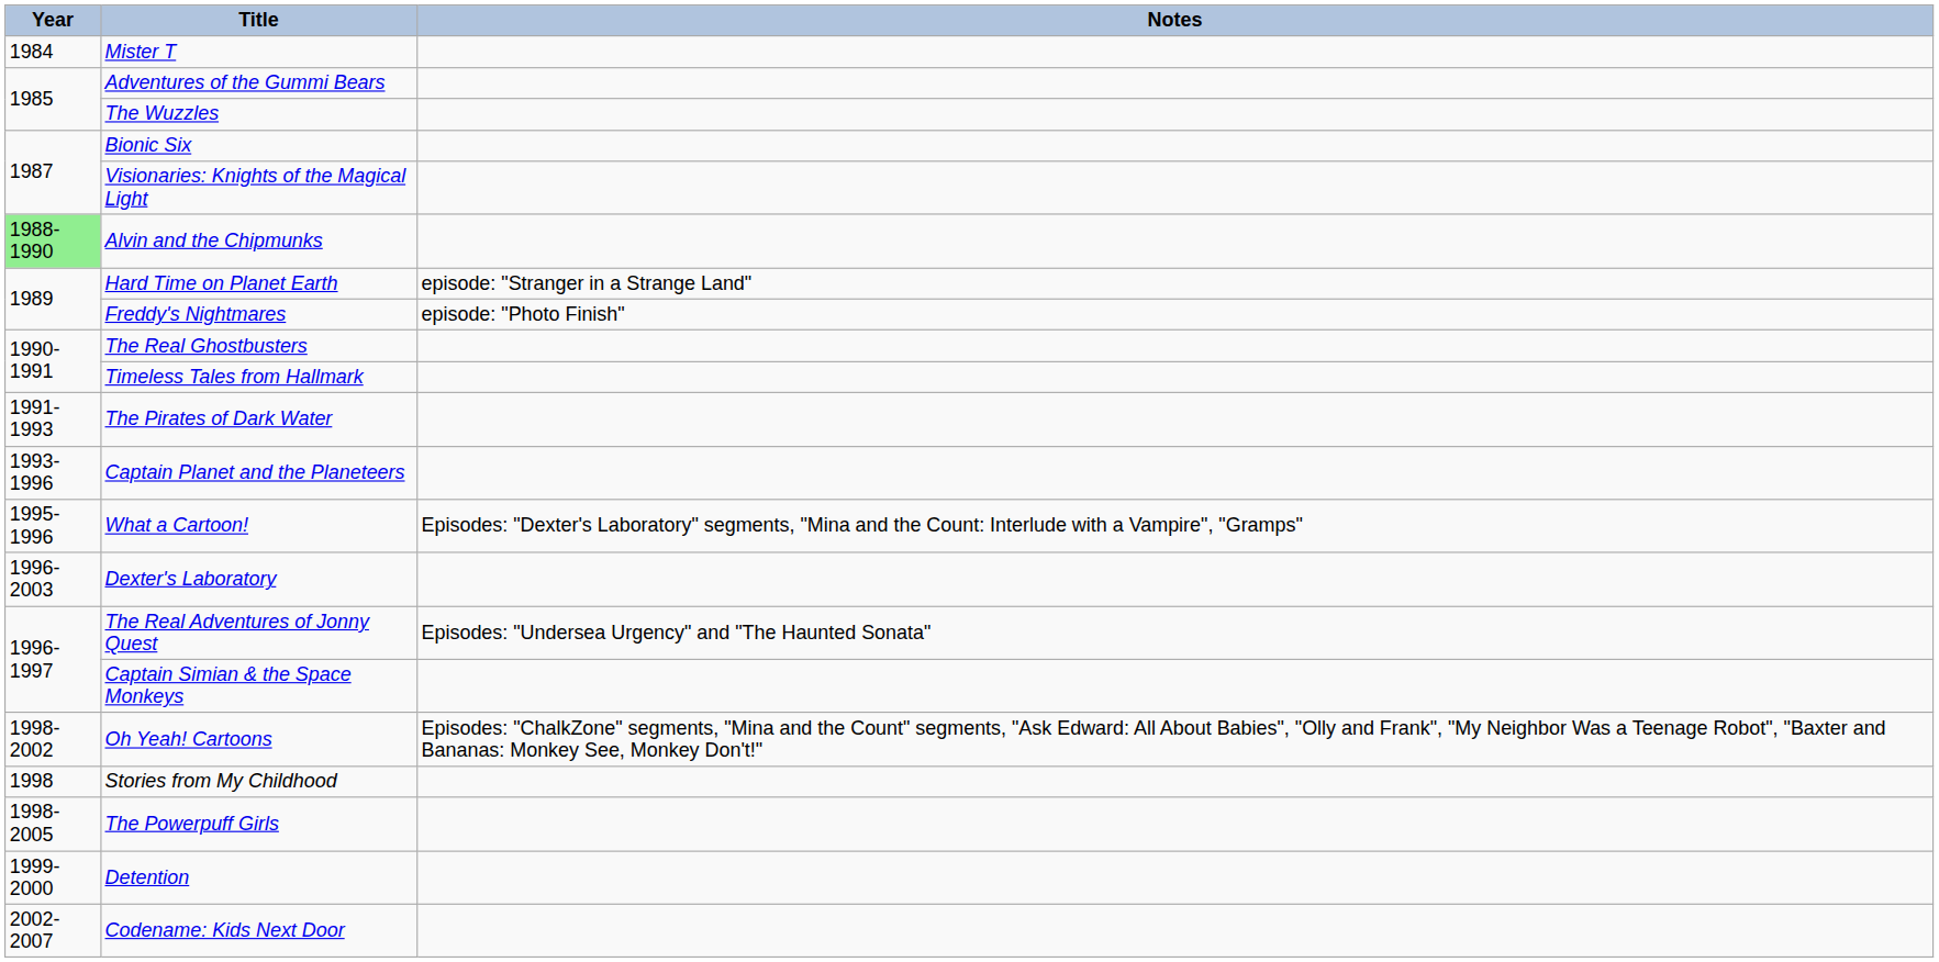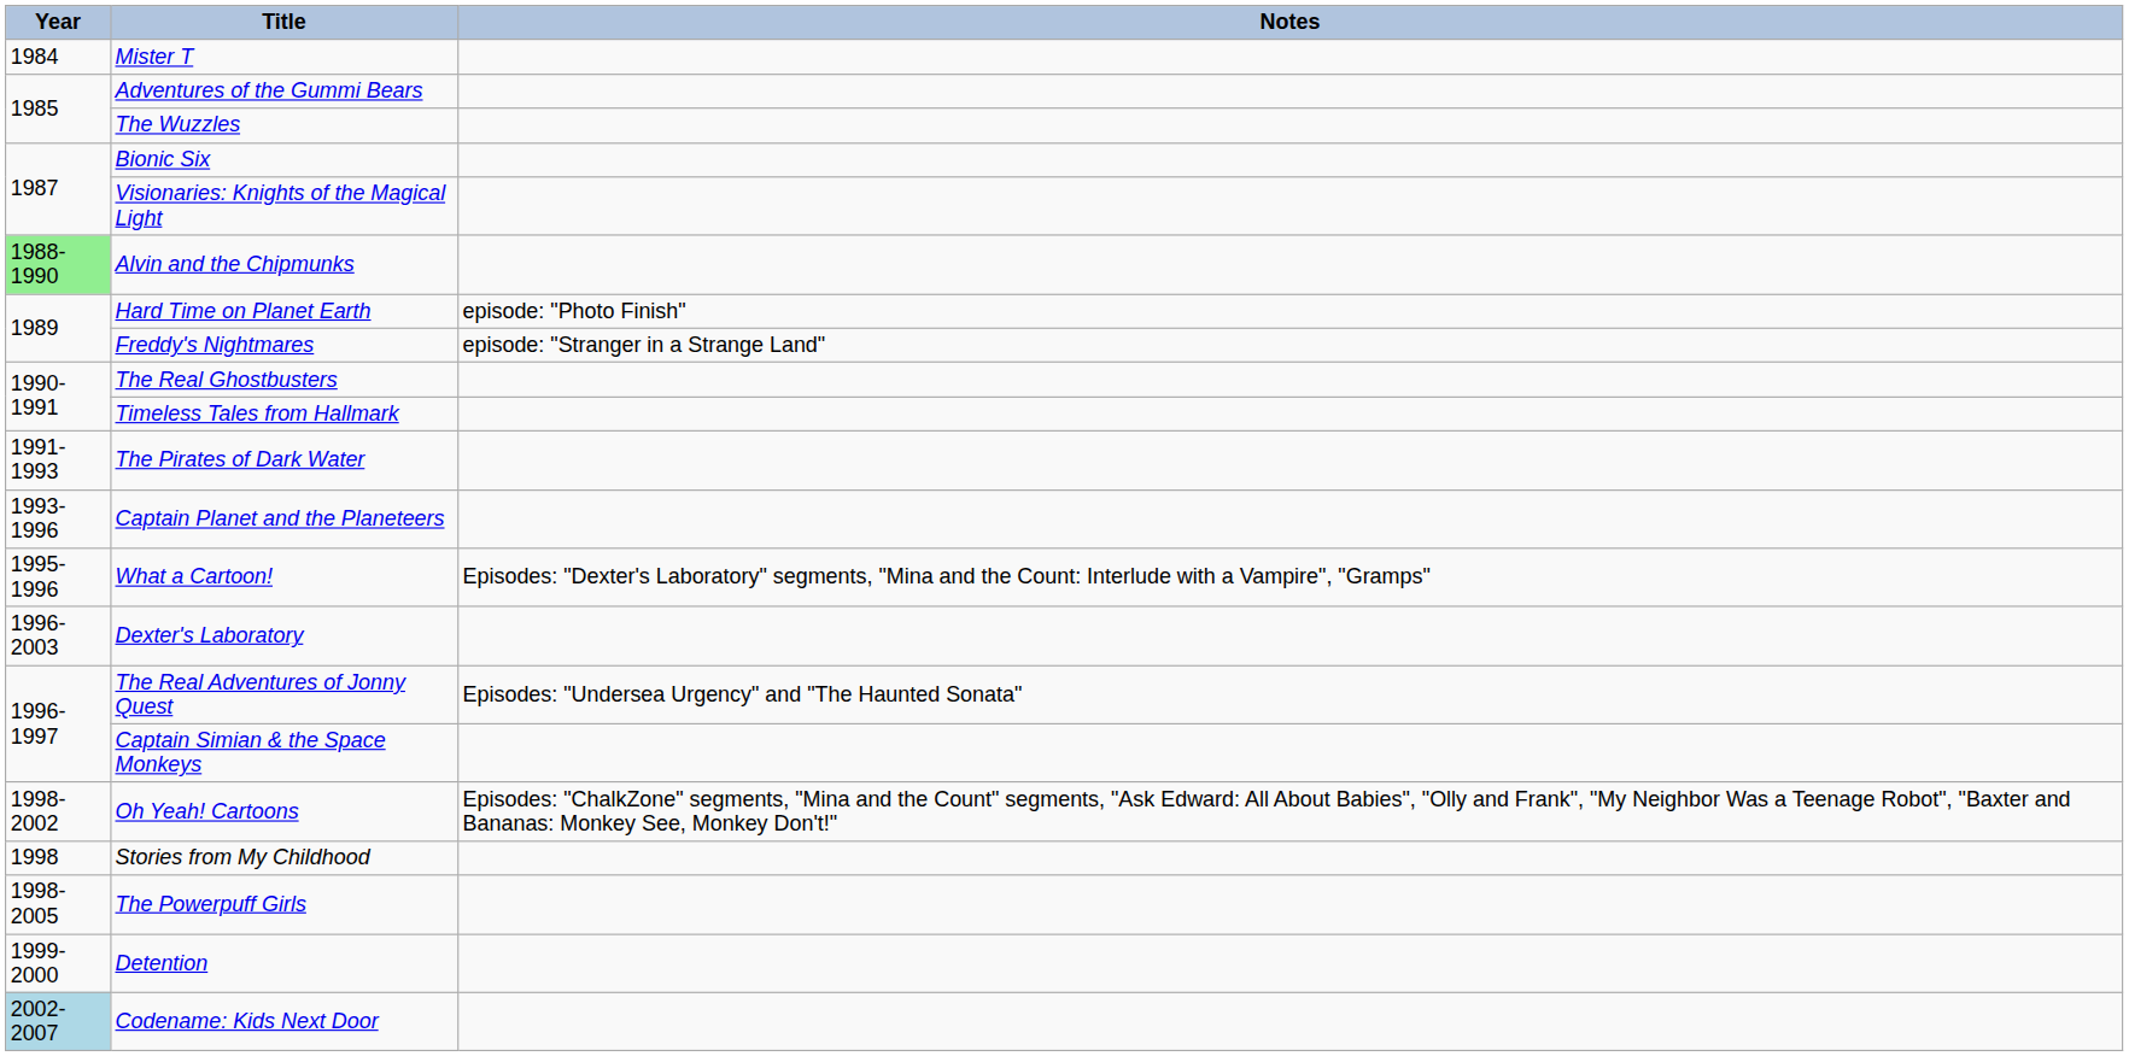 <table class="wikitable">
 <tr>
 <th style="background:#B0C4DE;">Year</th>
 <th style="background:#B0C4DE;">Title</th>
 <th style="background:#B0C4DE;">Notes</th>
 </tr>
 <tr>
 <td>1984</td>
 <td><a href='#'><em>Mister T</em></a></td>
 <td></td>
 </tr>
 <tr>
 <td rowspan="2">1985</td>
 <td><em><a href='#'>Adventures of the Gummi Bears</a></em></td>
 <td></td>
 </tr>
 <tr>
 <td><em><a href='#'>The Wuzzles</a></em></td>
 <td></td>
 </tr>
 <tr>
 <td rowspan="2">1987</td>
 <td><em><a href='#'>Bionic Six</a></em></td>
 <td></td>
 </tr>
 <tr>
 <td><em><a href='#'>Visionaries: Knights of the Magical Light</a></em></td>
 <td></td>
 </tr>
 <tr>
 <td style="background: lightgreen;">1988-1990</td>
 <td><a href='#'><em>Alvin and the Chipmunks</em></a></td>
 <td></td>
 </tr>
 <tr>
 <td rowspan="2">1989</td>
 <td><em><a href='#'>Hard Time on Planet Earth</a></em></td>
-<td>episode: "Stranger in a Strange Land"</td>
+<td>episode: "Photo Finish"</td>
 </tr>
 <tr>
 <td><em><a href='#'>Freddy's Nightmares</a></em></td>
-<td>episode: "Photo Finish"</td>
+<td>episode: "Stranger in a Strange Land"</td>
 </tr>
 <tr>
 <td rowspan="2">1990-1991</td>
 <td><em><a href='#'>The Real Ghostbusters</a></em></td>
 <td></td>
 </tr>
 <tr>
 <td><em><a href='#'>Timeless Tales from Hallmark</a></em></td>
 <td></td>
 </tr>
 <tr>
 <td>1991-1993</td>
 <td><em><a href='#'>The Pirates of Dark Water</a></em></td>
 <td></td>
 </tr>
 <tr>
 <td>1993-1996</td>
 <td><em><a href='#'>Captain Planet and the Planeteers</a></em></td>
 <td></td>
 </tr>
 <tr>
 <td>1995-1996</td>
 <td><em><a href='#'>What a Cartoon!</a></em></td>
 <td>Episodes: "Dexter's Laboratory" segments, "Mina and the Count: Interlude with a Vampire", "Gramps"</td>
 </tr>
 <tr>
 <td>1996-2003</td>
 <td><em><a href='#'>Dexter's Laboratory</a></em></td>
 <td></td>
 </tr>
 <tr>
 <td rowspan="2">1996-1997</td>
 <td><em><a href='#'>The Real Adventures of Jonny Quest</a></em></td>
 <td>Episodes: "Undersea Urgency" and "The Haunted Sonata"</td>
 </tr>
 <tr>
 <td><em><a href='#'>Captain Simian & the Space Monkeys</a></em></td>
 <td></td>
 </tr>
 <tr>
 <td>1998-2002</td>
 <td><em><a href='#'>Oh Yeah! Cartoons</a></em></td>
 <td>Episodes: "ChalkZone" segments, "Mina and the Count" segments, "Ask Edward: All About Babies", "Olly and Frank", "My Neighbor Was a Teenage Robot", "Baxter and Bananas: Monkey See, Monkey Don't!"</td>
 </tr>
 <tr>
 <td>1998</td>
 <td><em>Stories from My Childhood</em></td>
 <td></td>
 </tr>
 <tr>
 <td>1998-2005</td>
 <td><em><a href='#'>The Powerpuff Girls</a></em></td>
 <td></td>
 </tr>
 <tr>
 <td>1999-2000</td>
 <td><a href='#'><em>Detention</em></a></td>
 <td></td>
 </tr>
 <tr>
-<td>2002-2007</td>
+<td style="background: lightblue;">2002-2007</td>
 <td><em><a href='#'>Codename: Kids Next Door</a></em></td>
 <td></td>
 </tr>
 </table>
